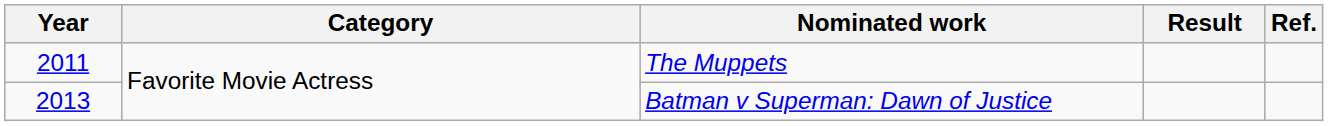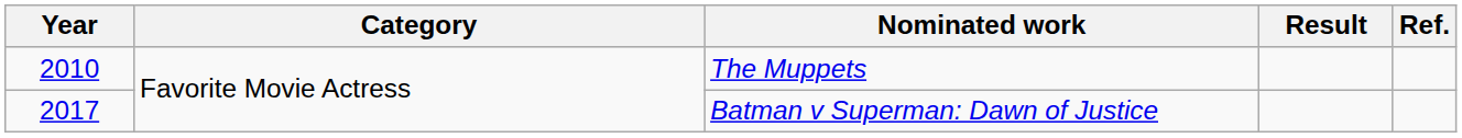 <table class=wikitable>
 <tr>
 <th scope="col" style="width:5em;">Year</th>
 <th scope="col" style="width:26em;">Category</th>
 <th scope="col" style="width:25em;">Nominated work</th>
 <th scope="col" style="width:5em;">Result</th>
 <th>Ref.</th>
 </tr>
 <tr>
-<td style="text-align:center;"><a href='#'>2011</a></td>
+<td style="text-align:center;"><a href='#'>2010</a></td>
 <td rowspan="2">Favorite Movie Actress</td>
 <td><em><a href='#'>The Muppets</a></em></td>
 <td></td>
 <td style="text-align:center;"></td>
 </tr>
 <tr>
-<td style="text-align:center;"><a href='#'>2013</a></td>
+<td style="text-align:center;"><a href='#'>2017</a></td>
 <td><em><a href='#'>Batman v Superman: Dawn of Justice</a></em></td>
 <td></td>
 <td style="text-align:center;"></td>
 </tr>
 </table>
